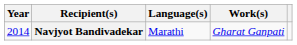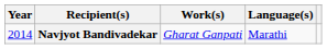 <table class="wikitable plainrowheaders sortable">
 <tr>
 <th scope="col">Year</th>
 <th scope="col">Recipient(s)</th>
+<th scope="col">Work(s)</th>
 <th scope="col">Language(s)</th>
-<th scope="col">Work(s)</th>
 <th scope="col" class="unsortable" style="text-align:center;"></th>
 </tr>
 <tr>
 <td><a href='#'>2014<br></a></td>
 <th scope="row">Navjyot Bandivadekar</th>
+<td><em><a href='#'>Gharat Ganpati</a></em></td>
 <td><a href='#'>Marathi</a></td>
-<td><em><a href='#'>Gharat Ganpati</a></em></td>
 <td></td>
 </tr>
 </table>
